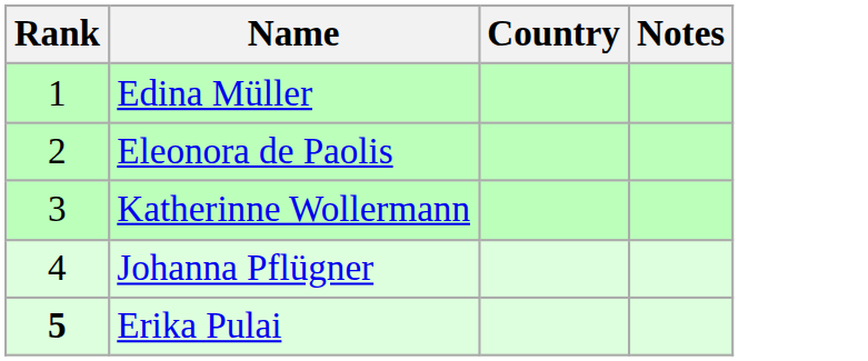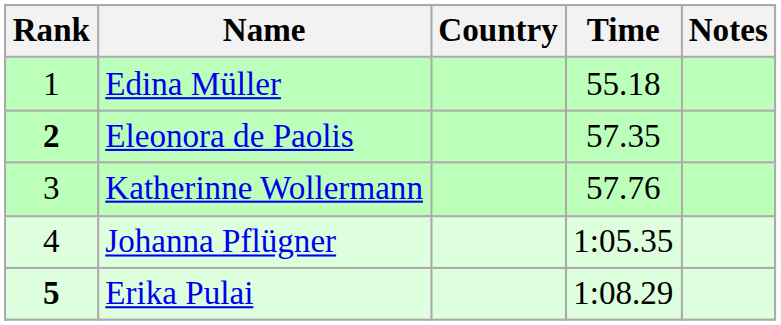 <table class="wikitable" style="text-align:center">
 <tr>
 <th>Rank</th>
 <th>Name</th>
 <th>Country</th>
+<th>Time</th>
 <th>Notes</th>
 </tr>
 <tr bgcolor=bbffbb>
 <td>1</td>
 <td align="left"><a href='#'>Edina Müller</a></td>
 <td align="left"></td>
+<td>55.18</td>
 <td></td>
 </tr>
 <tr bgcolor=bbffbb>
-<td>2</td>
+<td><strong>2</strong></td>
 <td align="left"><a href='#'>Eleonora de Paolis</a></td>
 <td align="left"></td>
+<td>57.35</td>
 <td></td>
 </tr>
 <tr bgcolor=bbffbb>
 <td>3</td>
 <td align="left"><a href='#'>Katherinne Wollermann</a></td>
 <td align="left"></td>
+<td>57.76</td>
 <td></td>
 </tr>
 <tr bgcolor=ddffdd>
 <td>4</td>
 <td align="left"><a href='#'>Johanna Pflügner</a></td>
 <td align="left"></td>
+<td>1:05.35</td>
 <td></td>
 </tr>
 <tr bgcolor=ddffdd>
 <td><strong>5</strong></td>
 <td align="left"><a href='#'>Erika Pulai</a></td>
 <td align="left"></td>
+<td>1:08.29</td>
 <td></td>
 </tr>
 </table>
